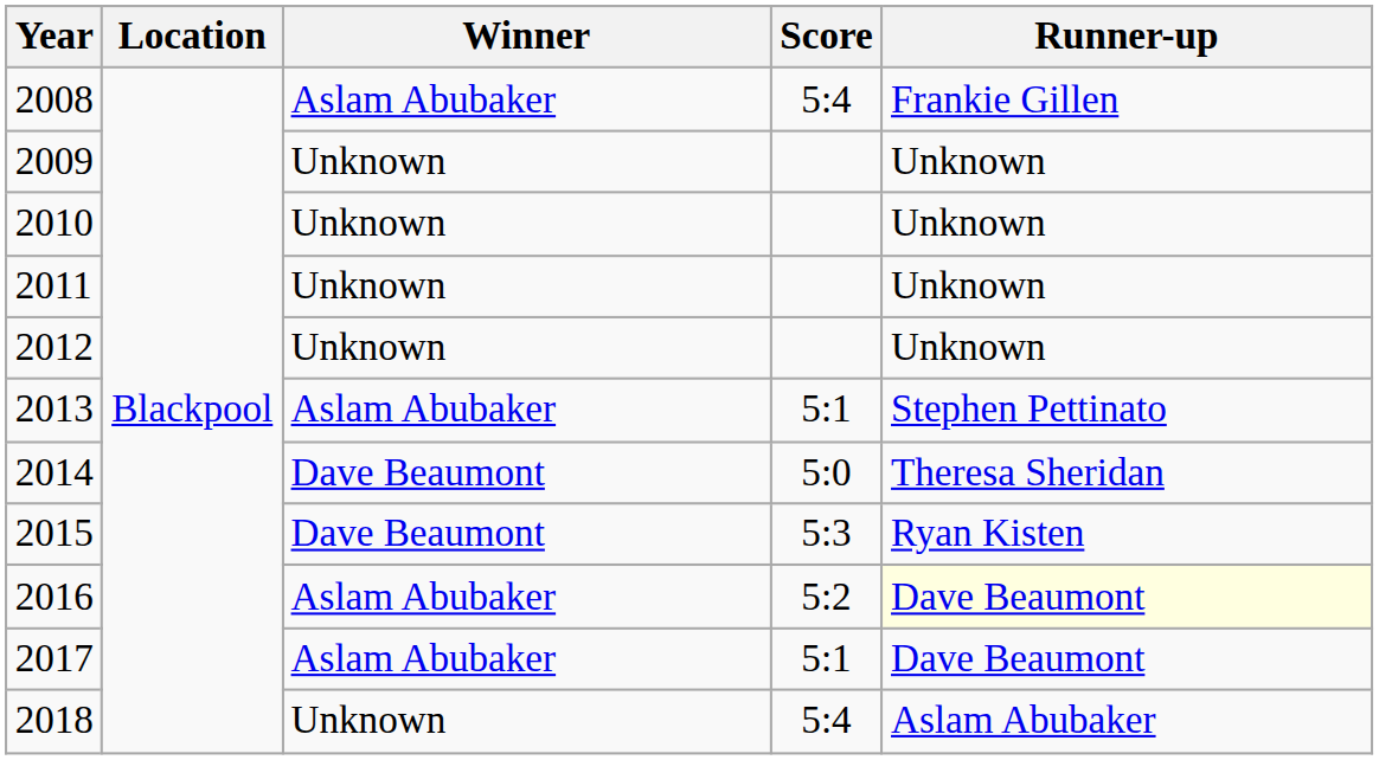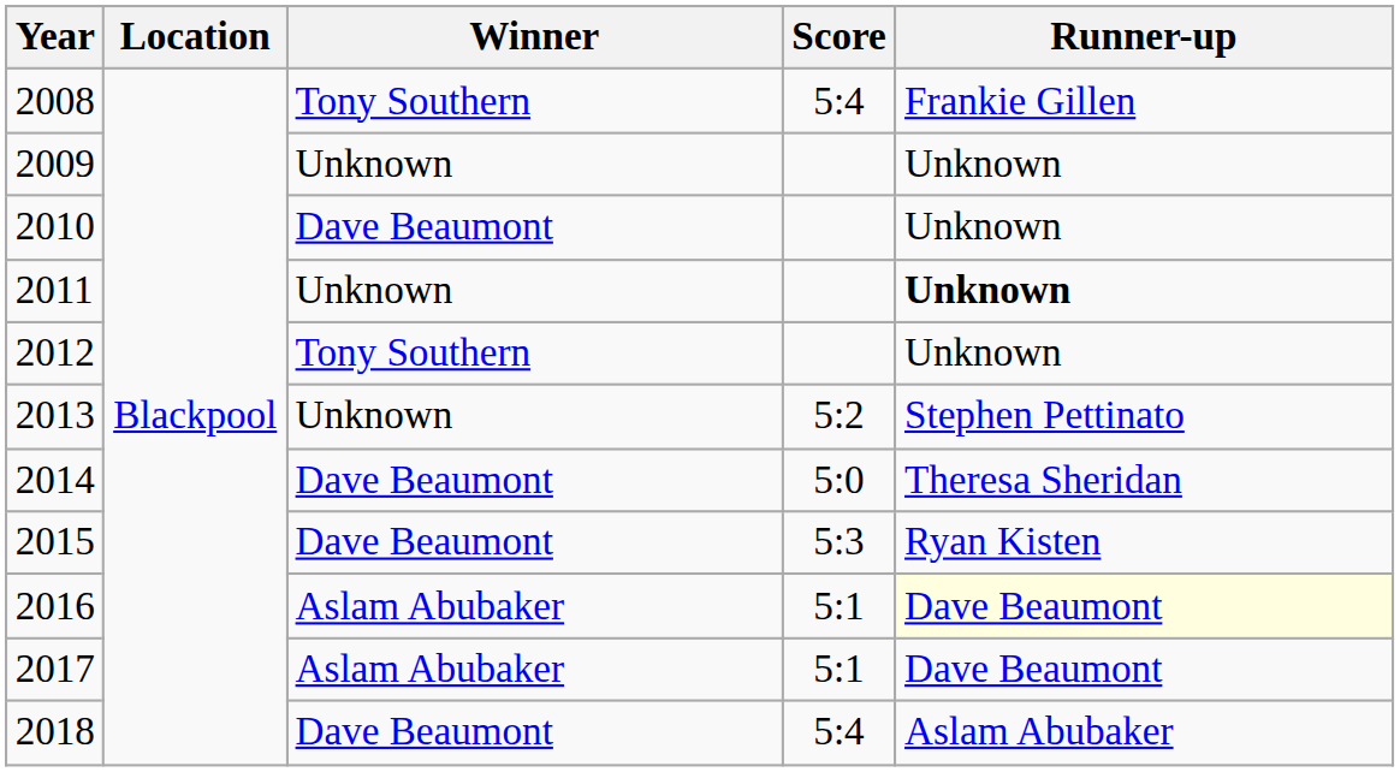 <table class="wikitable">
 <tr>
 <th>Year</th>
 <th>Location</th>
 <th style="width:12em">Winner</th>
 <th>Score</th>
 <th style="width:12em">Runner-up</th>
 </tr>
 <tr>
 <td>2008</td>
 <td rowspan="11"> <a href='#'>Blackpool</a></td>
-<td> <a href='#'>Aslam Abubaker</a></td>
+<td> <a href='#'>Tony Southern</a></td>
 <td style="text-align:center">5:4</td>
 <td> <a href='#'>Frankie Gillen</a></td>
 </tr>
 <tr>
 <td>2009</td>
 <td>Unknown</td>
 <td></td>
 <td>Unknown</td>
 </tr>
 <tr>
 <td>2010</td>
-<td>Unknown</td>
+<td> <a href='#'>Dave Beaumont</a></td>
 <td></td>
 <td>Unknown</td>
 </tr>
 <tr>
 <td>2011</td>
 <td>Unknown</td>
 <td></td>
-<td>Unknown</td>
+<td><strong>Unknown</strong></td>
 </tr>
 <tr>
 <td>2012</td>
-<td>Unknown</td>
+<td> <a href='#'>Tony Southern</a></td>
 <td></td>
 <td>Unknown</td>
 </tr>
 <tr>
 <td>2013</td>
-<td> <a href='#'>Aslam Abubaker</a></td>
-<td style="text-align:center">5:1</td>
+<td>Unknown</td>
+<td style="text-align:center">5:2</td>
 <td> <a href='#'>Stephen Pettinato</a></td>
 </tr>
 <tr>
 <td>2014</td>
 <td> <a href='#'>Dave Beaumont</a></td>
 <td style="text-align:center">5:0</td>
 <td> <a href='#'>Theresa Sheridan</a></td>
 </tr>
 <tr>
 <td>2015</td>
 <td> <a href='#'>Dave Beaumont</a></td>
 <td style="text-align:center">5:3</td>
 <td> <a href='#'>Ryan Kisten</a></td>
 </tr>
 <tr>
 <td>2016</td>
 <td> <a href='#'>Aslam Abubaker</a></td>
-<td style="text-align:center">5:2</td>
+<td style="text-align:center">5:1</td>
 <td style="background: lightyellow;"> <a href='#'>Dave Beaumont</a></td>
 </tr>
 <tr>
 <td>2017</td>
 <td> <a href='#'>Aslam Abubaker</a></td>
 <td style="text-align:center">5:1</td>
 <td> <a href='#'>Dave Beaumont</a></td>
 </tr>
 <tr>
 <td>2018</td>
-<td>Unknown</td>
+<td> <a href='#'>Dave Beaumont</a></td>
 <td style="text-align:center">5:4</td>
 <td> <a href='#'>Aslam Abubaker</a></td>
 </tr>
 </table>
